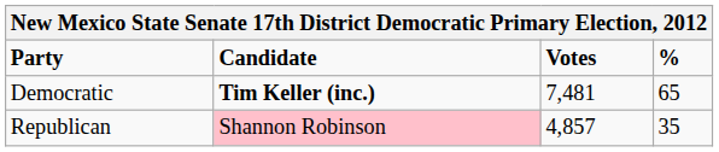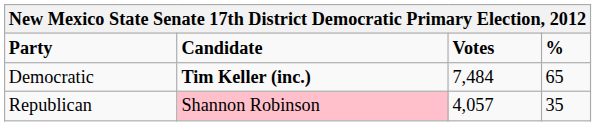 <table class="wikitable">
 <tr>
 <th colspan="4">New Mexico State Senate 17th District Democratic Primary Election, 2012</th>
 </tr>
 <tr>
 <td><strong>Party</strong></td>
 <td><strong>Candidate</strong></td>
 <td><strong>Votes</strong></td>
 <td><strong>%</strong></td>
 </tr>
 <tr>
 <td>Democratic</td>
 <td><strong>Tim Keller (inc.)</strong></td>
-<td>7,481</td>
+<td>7,484</td>
 <td>65</td>
 </tr>
 <tr>
 <td>Republican</td>
 <td style="background: pink;">Shannon Robinson</td>
-<td>4,857</td>
+<td>4,057</td>
 <td>35</td>
 </tr>
 </table>
